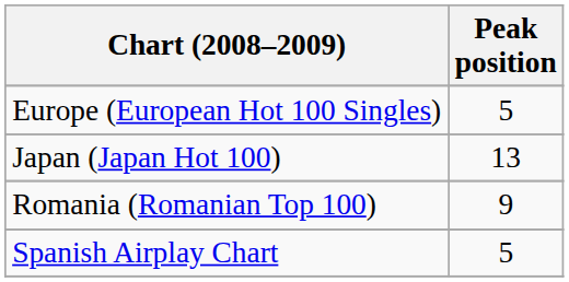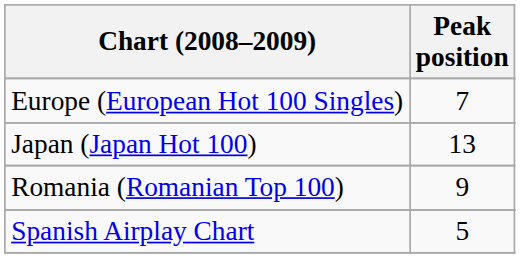 <table class="wikitable sortable plainrowheaders">
 <tr>
 <th scope="col">Chart (2008–2009)</th>
 <th scope="col">Peak<br>position</th>
 </tr>
 <tr>
 </tr>
 <tr>
 </tr>
 <tr>
 </tr>
 <tr>
 </tr>
 <tr>
 </tr>
 <tr>
 </tr>
 <tr>
 <td>Europe (<a href='#'>European Hot 100 Singles</a>)</td>
-<td align="center">5</td>
+<td align="center">7</td>
 </tr>
 <tr>
 </tr>
 <tr>
 </tr>
 <tr>
 </tr>
 <tr>
 </tr>
 <tr>
 </tr>
 <tr>
 </tr>
 <tr>
 <td>Japan (<a href='#'>Japan Hot 100</a>)</td>
 <td style="text-align:center;">13</td>
 </tr>
 <tr>
 </tr>
 <tr>
 </tr>
 <tr>
 </tr>
 <tr>
 <td>Romania (<a href='#'>Romanian Top 100</a>)</td>
 <td align="center">9</td>
 </tr>
 <tr>
 </tr>
 <tr>
 </tr>
 <tr>
 </tr>
 <tr>
 <td><a href='#'>Spanish Airplay Chart</a></td>
 <td align="center">5</td>
 </tr>
 <tr>
 </tr>
 <tr>
 </tr>
 <tr>
 </tr>
 <tr>
 </tr>
 </table>
